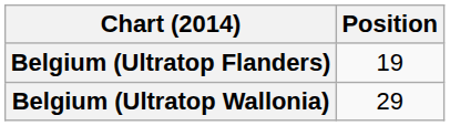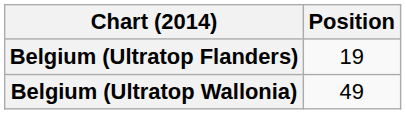 <table class="wikitable plainrowheaders sortable">
 <tr>
 <th scope="col">Chart (2014)</th>
 <th scope="col">Position</th>
 </tr>
 <tr>
 <th scope="row">Belgium (Ultratop Flanders)</th>
 <td style="text-align:center;">19</td>
 </tr>
 <tr>
 <th scope="row">Belgium (Ultratop Wallonia)</th>
-<td style="text-align:center;">29</td>
+<td style="text-align:center;">49</td>
 </tr>
 </table>
